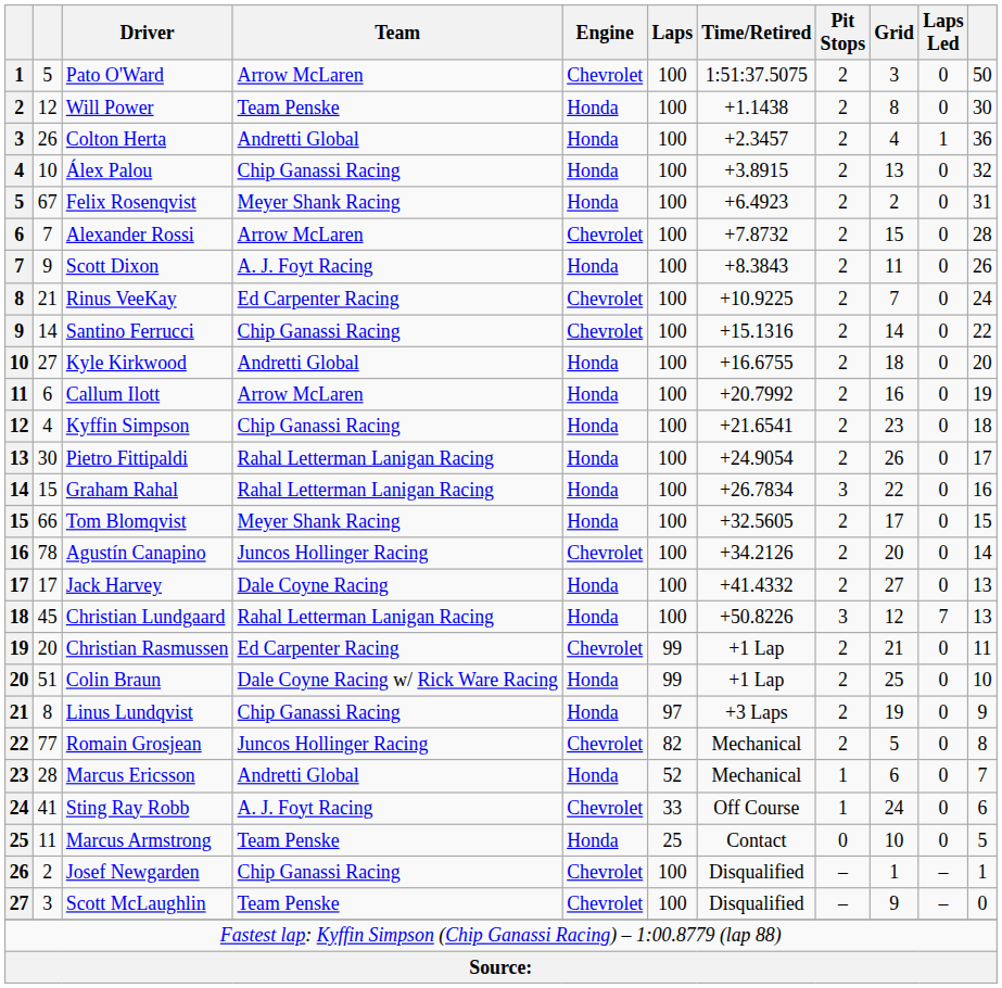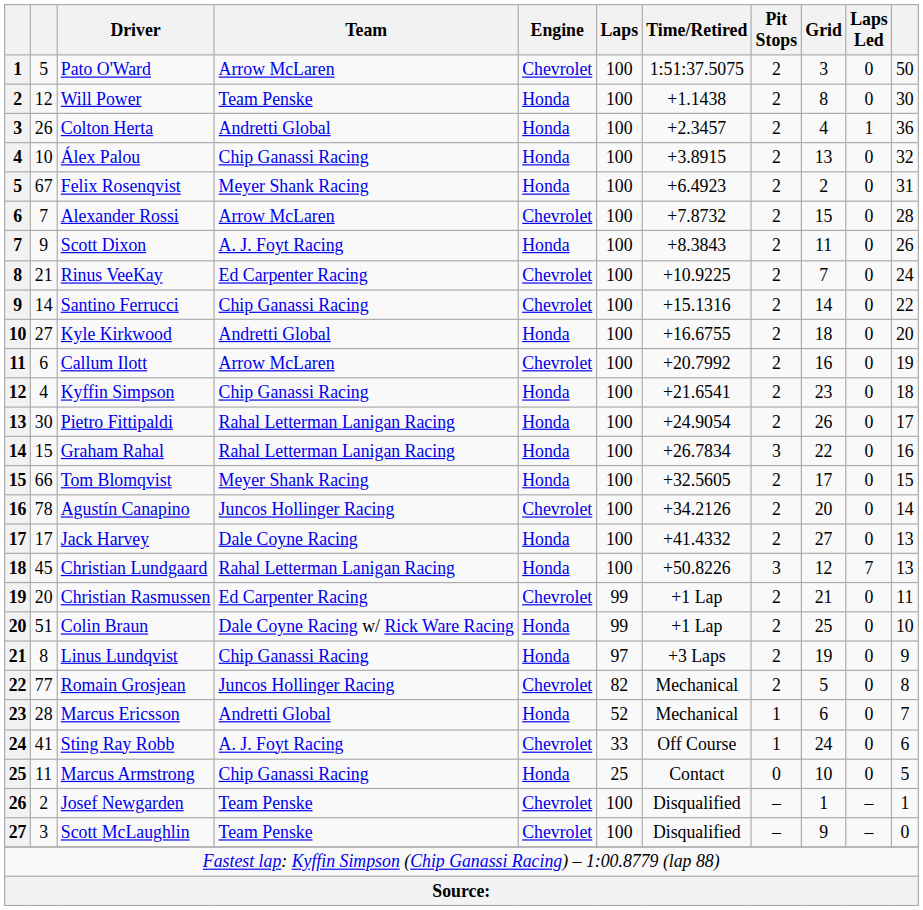 <table class="wikitable sortable" style="font-size:95%;">
 <tr>
 <th scope="col"></th>
 <th scope="col"></th>
 <th scope="col">Driver</th>
 <th scope="col">Team</th>
 <th scope="col">Engine</th>
 <th class="unsortable" scope="col">Laps</th>
 <th class="unsortable" scope="col">Time/Retired</th>
 <th scope="col">Pit<br>Stops</th>
 <th scope="col">Grid</th>
 <th scope="col">Laps<br>Led</th>
 <th scope="col"></th>
 </tr>
 <tr>
 <th>1</th>
 <td align="center">5</td>
 <td> <a href='#'>Pato O'Ward</a></td>
 <td><a href='#'>Arrow McLaren</a></td>
 <td><a href='#'>Chevrolet</a></td>
 <td align="center">100</td>
 <td align="center">1:51:37.5075</td>
 <td align="center">2</td>
 <td align="center">3</td>
 <td align="center">0</td>
 <td align="center">50</td>
 </tr>
 <tr>
 <th>2</th>
 <td align="center">12</td>
 <td> <a href='#'>Will Power</a> <strong></strong></td>
 <td><a href='#'>Team Penske</a></td>
 <td><a href='#'>Honda</a></td>
 <td align="center">100</td>
 <td align="center">+1.1438</td>
 <td align="center">2</td>
 <td align="center">8</td>
 <td align="center">0</td>
 <td align="center">30</td>
 </tr>
 <tr>
 <th>3</th>
 <td align="center">26</td>
 <td> <a href='#'>Colton Herta</a> <strong></strong></td>
 <td><a href='#'>Andretti Global</a></td>
 <td><a href='#'>Honda</a></td>
 <td align="center">100</td>
 <td align="center">+2.3457</td>
 <td align="center">2</td>
 <td align="center">4</td>
 <td align="center">1</td>
 <td align="center">36</td>
 </tr>
 <tr>
 <th>4</th>
 <td align="center">10</td>
 <td> <a href='#'>Álex Palou</a></td>
 <td><a href='#'>Chip Ganassi Racing</a></td>
 <td><a href='#'>Honda</a></td>
 <td align="center">100</td>
 <td align="center">+3.8915</td>
 <td align="center">2</td>
 <td align="center">13</td>
 <td align="center">0</td>
 <td align="center">32</td>
 </tr>
 <tr>
 <th>5</th>
 <td align="center">67</td>
 <td> <a href='#'>Felix Rosenqvist</a></td>
 <td><a href='#'>Meyer Shank Racing</a></td>
 <td><a href='#'>Honda</a></td>
 <td align="center">100</td>
 <td align="center">+6.4923</td>
 <td align="center">2</td>
 <td align="center">2</td>
 <td align="center">0</td>
 <td align="center">31</td>
 </tr>
 <tr>
 <th>6</th>
 <td align="center">7</td>
 <td> <a href='#'>Alexander Rossi</a></td>
 <td><a href='#'>Arrow McLaren</a></td>
 <td><a href='#'>Chevrolet</a></td>
 <td align="center">100</td>
 <td align="center">+7.8732</td>
 <td align="center">2</td>
 <td align="center">15</td>
 <td align="center">0</td>
 <td align="center">28</td>
 </tr>
 <tr>
 <th>7</th>
 <td align="center">9</td>
 <td> <a href='#'>Scott Dixon</a></td>
 <td><a href='#'>A. J. Foyt Racing</a></td>
 <td><a href='#'>Honda</a></td>
 <td align="center">100</td>
 <td align="center">+8.3843</td>
 <td align="center">2</td>
 <td align="center">11</td>
 <td align="center">0</td>
 <td align="center">26</td>
 </tr>
 <tr>
 <th>8</th>
 <td align="center">21</td>
 <td> <a href='#'>Rinus VeeKay</a></td>
 <td><a href='#'>Ed Carpenter Racing</a></td>
 <td><a href='#'>Chevrolet</a></td>
 <td align="center">100</td>
 <td align="center">+10.9225</td>
 <td align="center">2</td>
 <td align="center">7</td>
 <td align="center">0</td>
 <td align="center">24</td>
 </tr>
 <tr>
 <th>9</th>
 <td align="center">14</td>
 <td> <a href='#'>Santino Ferrucci</a></td>
 <td><a href='#'>Chip Ganassi Racing</a></td>
 <td><a href='#'>Chevrolet</a></td>
 <td align="center">100</td>
 <td align="center">+15.1316</td>
 <td align="center">2</td>
 <td align="center">14</td>
 <td align="center">0</td>
 <td align="center">22</td>
 </tr>
 <tr>
 <th>10</th>
 <td align="center">27</td>
 <td> <a href='#'>Kyle Kirkwood</a></td>
 <td><a href='#'>Andretti Global</a></td>
 <td><a href='#'>Honda</a></td>
 <td align="center">100</td>
 <td align="center">+16.6755</td>
 <td align="center">2</td>
 <td align="center">18</td>
 <td align="center">0</td>
 <td align="center">20</td>
 </tr>
 <tr>
 <th>11</th>
 <td align="center">6</td>
 <td> <a href='#'>Callum Ilott</a></td>
 <td><a href='#'>Arrow McLaren</a></td>
-<td><a href='#'>Honda</a></td>
+<td><a href='#'>Chevrolet</a></td>
 <td align="center">100</td>
 <td align="center">+20.7992</td>
 <td align="center">2</td>
 <td align="center">16</td>
 <td align="center">0</td>
 <td align="center">19</td>
 </tr>
 <tr>
 <th>12</th>
 <td align="center">4</td>
 <td> <a href='#'>Kyffin Simpson</a> <strong></strong></td>
 <td><a href='#'>Chip Ganassi Racing</a></td>
 <td><a href='#'>Honda</a></td>
 <td align="center">100</td>
 <td align="center">+21.6541</td>
 <td align="center">2</td>
 <td align="center">23</td>
 <td align="center">0</td>
 <td align="center">18</td>
 </tr>
 <tr>
 <th>13</th>
 <td align="center">30</td>
 <td> <a href='#'>Pietro Fittipaldi</a></td>
 <td><a href='#'>Rahal Letterman Lanigan Racing</a></td>
 <td><a href='#'>Honda</a></td>
 <td align="center">100</td>
 <td align="center">+24.9054</td>
 <td align="center">2</td>
 <td align="center">26</td>
 <td align="center">0</td>
 <td align="center">17</td>
 </tr>
 <tr>
 <th>14</th>
 <td align="center">15</td>
 <td> <a href='#'>Graham Rahal</a> <strong></strong></td>
 <td><a href='#'>Rahal Letterman Lanigan Racing</a></td>
 <td><a href='#'>Honda</a></td>
 <td align="center">100</td>
 <td align="center">+26.7834</td>
 <td align="center">3</td>
 <td align="center">22</td>
 <td align="center">0</td>
 <td align="center">16</td>
 </tr>
 <tr>
 <th>15</th>
 <td align="center">66</td>
 <td> <a href='#'>Tom Blomqvist</a> <strong></strong></td>
 <td><a href='#'>Meyer Shank Racing</a></td>
 <td><a href='#'>Honda</a></td>
 <td align="center">100</td>
 <td align="center">+32.5605</td>
 <td align="center">2</td>
 <td align="center">17</td>
 <td align="center">0</td>
 <td align="center">15</td>
 </tr>
 <tr>
 <th>16</th>
 <td align="center">78</td>
 <td> <a href='#'>Agustín Canapino</a></td>
 <td><a href='#'>Juncos Hollinger Racing</a></td>
 <td><a href='#'>Chevrolet</a></td>
 <td align="center">100</td>
 <td align="center">+34.2126</td>
 <td align="center">2</td>
 <td align="center">20</td>
 <td align="center">0</td>
 <td align="center">14</td>
 </tr>
 <tr>
 <th>17</th>
 <td align="center">17</td>
 <td> <a href='#'>Jack Harvey</a></td>
 <td><a href='#'>Dale Coyne Racing</a></td>
 <td><a href='#'>Honda</a></td>
 <td align="center">100</td>
 <td align="center">+41.4332</td>
 <td align="center">2</td>
 <td align="center">27</td>
 <td align="center">0</td>
 <td align="center">13</td>
 </tr>
 <tr>
 <th>18</th>
 <td align="center">45</td>
 <td> <a href='#'>Christian Lundgaard</a></td>
 <td><a href='#'>Rahal Letterman Lanigan Racing</a></td>
 <td><a href='#'>Honda</a></td>
 <td align="center">100</td>
 <td align="center">+50.8226</td>
 <td align="center">3</td>
 <td align="center">12</td>
 <td align="center">7</td>
 <td align="center">13</td>
 </tr>
 <tr>
 <th>19</th>
 <td align="center">20</td>
 <td> <a href='#'>Christian Rasmussen</a> <strong></strong></td>
 <td><a href='#'>Ed Carpenter Racing</a></td>
 <td><a href='#'>Chevrolet</a></td>
 <td align="center">99</td>
 <td align="center">+1 Lap</td>
 <td align="center">2</td>
 <td align="center">21</td>
 <td align="center">0</td>
 <td align="center">11</td>
 </tr>
 <tr>
 <th>20</th>
 <td align="center">51</td>
 <td> <a href='#'>Colin Braun</a> <strong></strong></td>
 <td><a href='#'>Dale Coyne Racing</a> w/ <a href='#'>Rick Ware Racing</a></td>
 <td><a href='#'>Honda</a></td>
 <td align="center">99</td>
 <td align="center">+1 Lap</td>
 <td align="center">2</td>
 <td align="center">25</td>
 <td align="center">0</td>
 <td align="center">10</td>
 </tr>
 <tr>
 <th>21</th>
 <td align="center">8</td>
 <td> <a href='#'>Linus Lundqvist</a> <strong></strong></td>
 <td><a href='#'>Chip Ganassi Racing</a></td>
 <td><a href='#'>Honda</a></td>
 <td align="center">97</td>
 <td align="center">+3 Laps</td>
 <td align="center">2</td>
 <td align="center">19</td>
 <td align="center">0</td>
 <td align="center">9</td>
 </tr>
 <tr>
 <th>22</th>
 <td align="center">77</td>
 <td> <a href='#'>Romain Grosjean</a></td>
 <td><a href='#'>Juncos Hollinger Racing</a></td>
 <td><a href='#'>Chevrolet</a></td>
 <td align="center">82</td>
 <td align="center">Mechanical</td>
 <td align="center">2</td>
 <td align="center">5</td>
 <td align="center">0</td>
 <td align="center">8</td>
 </tr>
 <tr>
 <th>23</th>
 <td align="center">28</td>
 <td> <a href='#'>Marcus Ericsson</a> <strong></strong></td>
 <td><a href='#'>Andretti Global</a></td>
 <td><a href='#'>Honda</a></td>
 <td align="center">52</td>
 <td align="center">Mechanical</td>
 <td align="center">1</td>
 <td align="center">6</td>
 <td align="center">0</td>
 <td align="center">7</td>
 </tr>
 <tr>
 <th>24</th>
 <td align="center">41</td>
 <td> <a href='#'>Sting Ray Robb</a></td>
 <td><a href='#'>A. J. Foyt Racing</a></td>
 <td><a href='#'>Chevrolet</a></td>
 <td align="center">33</td>
 <td align="center">Off Course</td>
 <td align="center">1</td>
 <td align="center">24</td>
 <td align="center">0</td>
 <td align="center">6</td>
 </tr>
 <tr>
 <th>25</th>
 <td align="center">11</td>
 <td> <a href='#'>Marcus Armstrong</a></td>
-<td><a href='#'>Team Penske</a></td>
+<td><a href='#'>Chip Ganassi Racing</a></td>
 <td><a href='#'>Honda</a></td>
 <td align="center">25</td>
 <td align="center">Contact</td>
 <td align="center">0</td>
 <td align="center">10</td>
 <td align="center">0</td>
 <td align="center">5</td>
 </tr>
 <tr>
 <th>26</th>
 <td align="center">2</td>
 <td> <a href='#'>Josef Newgarden</a> <strong></strong></td>
-<td><a href='#'>Chip Ganassi Racing</a></td>
+<td><a href='#'>Team Penske</a></td>
 <td><a href='#'>Chevrolet</a></td>
 <td align="center">100</td>
 <td align="center">Disqualified</td>
 <td align="center">–</td>
 <td align="center">1</td>
 <td align="center">–</td>
 <td align="center">1</td>
 </tr>
 <tr>
 <th>27</th>
 <td align="center">3</td>
 <td> <a href='#'>Scott McLaughlin</a> <strong></strong></td>
 <td><a href='#'>Team Penske</a></td>
 <td><a href='#'>Chevrolet</a></td>
 <td align="center">100</td>
 <td align="center">Disqualified</td>
 <td align="center">–</td>
 <td align="center">9</td>
 <td align="center">–</td>
 <td align="center">0</td>
 </tr>
 <tr>
 </tr>
 <tr class="sortbottom">
 <td colspan="11" style="text-align:center"><em><a href='#'>Fastest lap</a>:  <a href='#'>Kyffin Simpson</a> (<a href='#'>Chip Ganassi Racing</a>) – 1:00.8779 (lap 88)</em></td>
 </tr>
 <tr class="sortbottom">
 <th colspan="11">Source:</th>
 </tr>
 </table>
